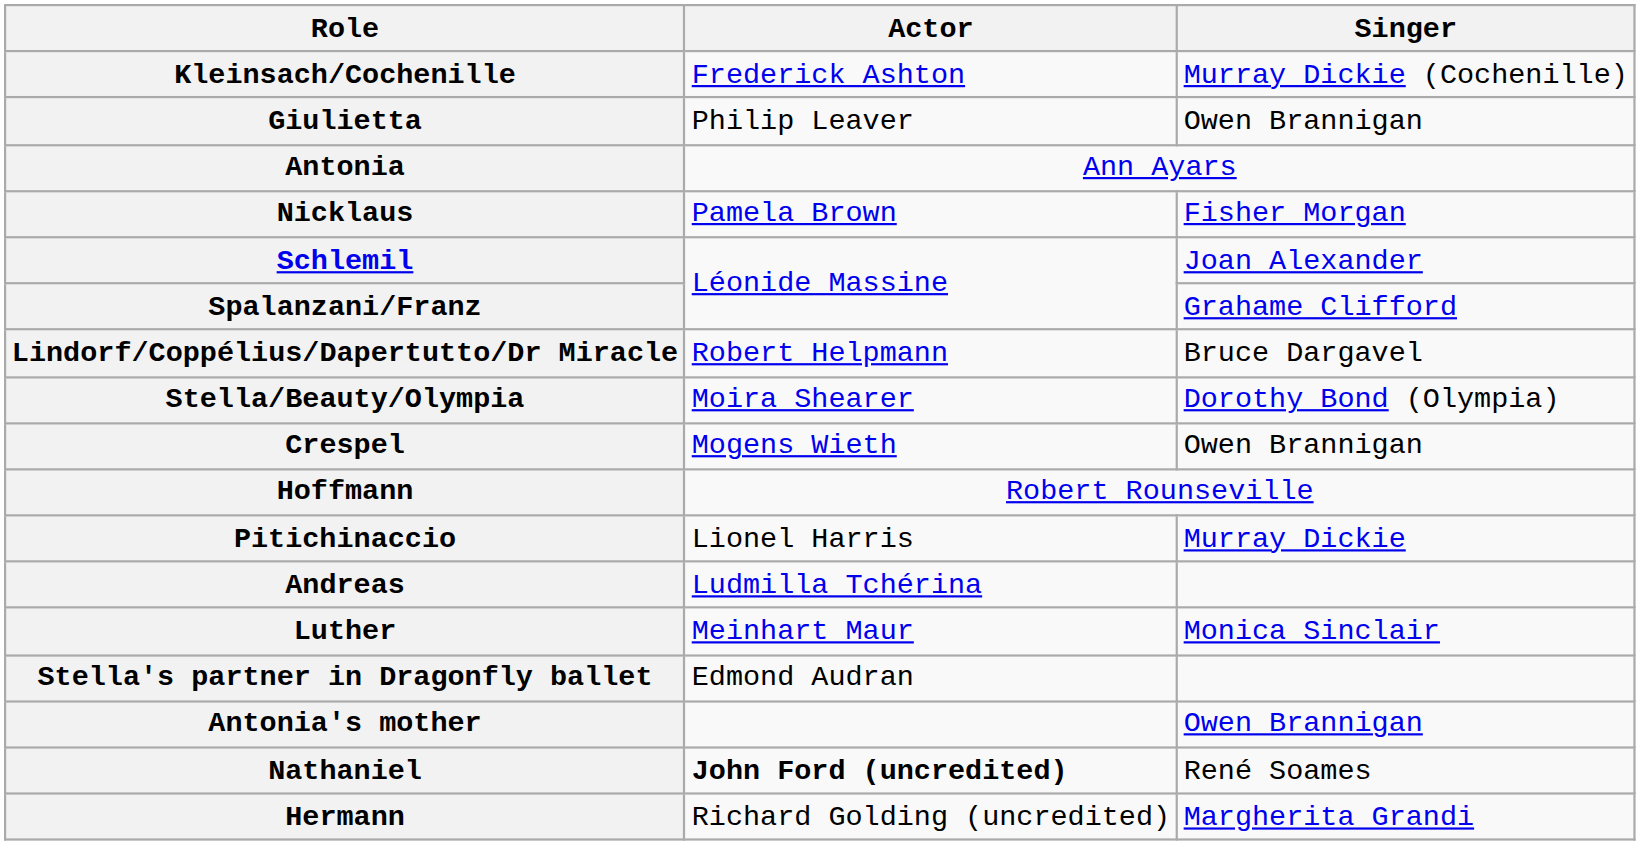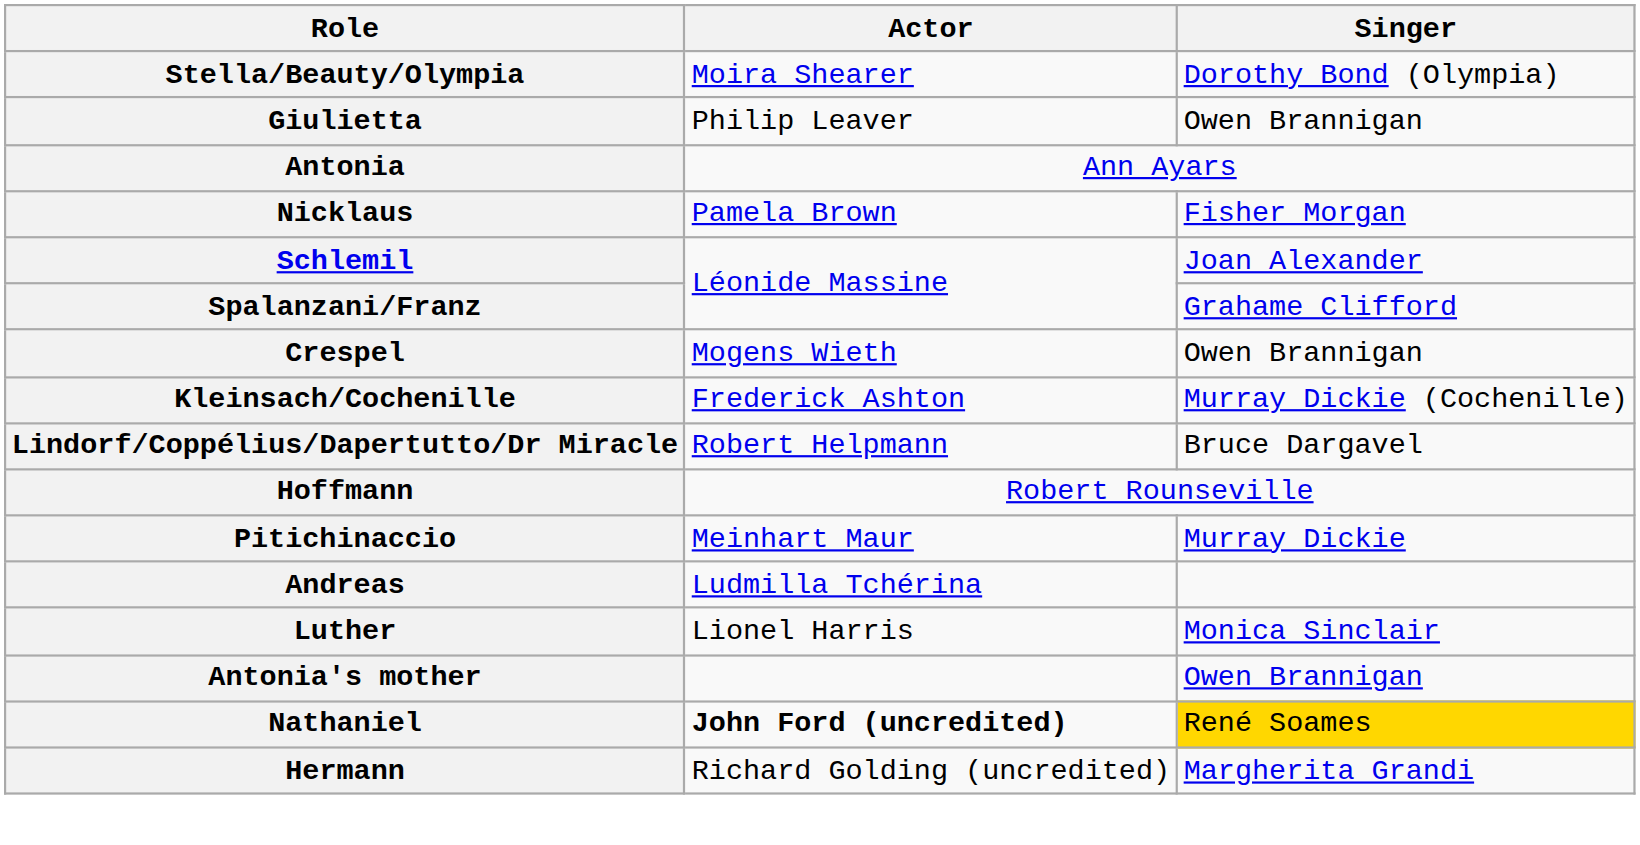 <table class="wikitable plainrowheaders">
 <tr>
 <th scope="col">Role</th>
 <th scope="col">Actor</th>
 <th scope="col">Singer</th>
 </tr>
 <tr>
-<th scope="row">Kleinsach/Cochenille</th>
-<td><a href='#'>Frederick Ashton</a></td>
-<td><a href='#'>Murray Dickie</a> (Cochenille)</td>
+<th scope="row">Stella/Beauty/Olympia</th>
+<td><a href='#'>Moira Shearer</a></td>
+<td><a href='#'>Dorothy Bond</a> (Olympia)</td>
 </tr>
 <tr>
 <th scope="row">Giulietta</th>
 <td>Philip Leaver</td>
 <td>Owen Brannigan</td>
 </tr>
 <tr>
 <th scope="row">Antonia</th>
 <td colspan="2" align=center><a href='#'>Ann Ayars</a></td>
 </tr>
 <tr>
 <th scope="row">Nicklaus</th>
 <td><a href='#'>Pamela Brown</a></td>
 <td><a href='#'>Fisher Morgan</a></td>
 </tr>
 <tr>
 <th scope="row"><a href='#'>Schlemil</a></th>
 <td rowspan="2"><a href='#'>Léonide Massine</a></td>
 <td><a href='#'>Joan Alexander</a></td>
 </tr>
 <tr>
 <th scope="row">Spalanzani/Franz</th>
 <td><a href='#'>Grahame Clifford</a></td>
 </tr>
 <tr>
+<th scope="row">Crespel</th>
+<td><a href='#'>Mogens Wieth</a></td>
+<td>Owen Brannigan</td>
+</tr>
+<tr>
+<th scope="row">Kleinsach/Cochenille</th>
+<td><a href='#'>Frederick Ashton</a></td>
+<td><a href='#'>Murray Dickie</a> (Cochenille)</td>
+</tr>
+<tr>
 <th scope="row">Lindorf/Coppélius/Dapertutto/Dr Miracle</th>
 <td><a href='#'>Robert Helpmann</a></td>
 <td>Bruce Dargavel</td>
-</tr>
-<tr>
-<th scope="row">Stella/Beauty/Olympia</th>
-<td><a href='#'>Moira Shearer</a></td>
-<td><a href='#'>Dorothy Bond</a> (Olympia)</td>
-</tr>
-<tr>
-<th scope="row">Crespel</th>
-<td><a href='#'>Mogens Wieth</a></td>
-<td>Owen Brannigan</td>
 </tr>
 <tr>
 <th scope="row">Hoffmann</th>
 <td colspan="2" align=center><a href='#'>Robert Rounseville</a></td>
 </tr>
 <tr>
 <th scope="row">Pitichinaccio</th>
-<td>Lionel Harris</td>
+<td><a href='#'>Meinhart Maur</a></td>
 <td><a href='#'>Murray Dickie</a></td>
 </tr>
 <tr>
 <th scope="row">Andreas</th>
 <td><a href='#'>Ludmilla Tchérina</a></td>
 <td></td>
 </tr>
 <tr>
 <th scope="row">Luther</th>
-<td><a href='#'>Meinhart Maur</a></td>
+<td>Lionel Harris</td>
 <td><a href='#'>Monica Sinclair</a></td>
-</tr>
-<tr>
-<th scope="row">Stella's partner in Dragonfly ballet</th>
-<td>Edmond Audran</td>
-<td></td>
 </tr>
 <tr>
 <th scope="row">Antonia's mother</th>
 <td></td>
 <td><a href='#'>Owen Brannigan</a></td>
 </tr>
 <tr>
 <th scope="row">Nathaniel</th>
 <td><strong>John Ford (uncredited)</strong></td>
-<td>René Soames</td>
+<td style="background: gold;">René Soames</td>
 </tr>
 <tr>
 <th scope="row">Hermann</th>
 <td>Richard Golding (uncredited)</td>
 <td><a href='#'>Margherita Grandi</a></td>
 </tr>
 </table>
